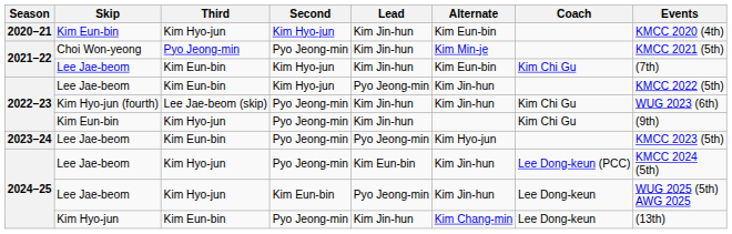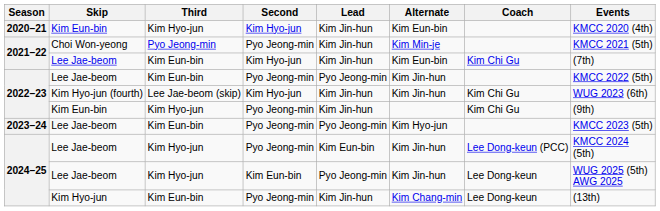 <table class="wikitable">
 <tr>
 <th scope="col">Season</th>
 <th scope="col">Skip</th>
 <th scope="col">Third</th>
 <th scope="col">Second</th>
 <th scope="col">Lead</th>
 <th scope="col">Alternate</th>
 <th scope="col">Coach</th>
 <th scope="col">Events</th>
 </tr>
 <tr>
 <th scope="row">2020–21</th>
 <td><a href='#'>Kim Eun-bin</a></td>
 <td>Kim Hyo-jun</td>
 <td><a href='#'>Kim Hyo-jun</a></td>
 <td>Kim Jin-hun</td>
 <td>Kim Eun-bin</td>
 <td></td>
 <td><a href='#'>KMCC 2020</a> (4th)</td>
 </tr>
 <tr>
 <th scope="row" rowspan="2">2021–22</th>
 <td>Choi Won-yeong</td>
 <td><a href='#'>Pyo Jeong-min</a></td>
 <td>Pyo Jeong-min</td>
 <td>Kim Jin-hun</td>
 <td><a href='#'>Kim Min-je</a></td>
 <td></td>
 <td><a href='#'>KMCC 2021</a> (5th)</td>
 </tr>
 <tr>
 <td><a href='#'>Lee Jae-beom</a></td>
 <td>Kim Eun-bin</td>
 <td>Kim Hyo-jun</td>
 <td>Kim Jin-hun</td>
 <td>Kim Eun-bin</td>
 <td><a href='#'>Kim Chi Gu</a></td>
 <td> (7th)</td>
 </tr>
 <tr>
 <th scope="row" rowspan="3">2022–23</th>
 <td>Lee Jae-beom</td>
 <td>Kim Eun-bin</td>
-<td>Kim Hyo-jun</td>
+<td>Pyo Jeong-min</td>
 <td>Pyo Jeong-min</td>
 <td>Kim Jin-hun</td>
 <td></td>
 <td><a href='#'>KMCC 2022</a> (5th)</td>
 </tr>
 <tr>
 <td>Kim Hyo-jun (fourth)</td>
 <td>Lee Jae-beom (skip)</td>
-<td>Pyo Jeong-min</td>
+<td>Kim Hyo-jun</td>
 <td>Kim Jin-hun</td>
 <td>Kim Jin-hun</td>
 <td>Kim Chi Gu</td>
 <td><a href='#'>WUG 2023</a> (6th)</td>
 </tr>
 <tr>
 <td>Kim Eun-bin</td>
 <td>Kim Hyo-jun</td>
 <td>Pyo Jeong-min</td>
 <td>Kim Jin-hun</td>
 <td></td>
 <td>Kim Chi Gu</td>
 <td> (9th)</td>
 </tr>
 <tr>
 <th scope="row">2023–24</th>
 <td>Lee Jae-beom</td>
 <td>Kim Eun-bin</td>
 <td>Pyo Jeong-min</td>
 <td>Pyo Jeong-min</td>
 <td>Kim Hyo-jun</td>
 <td></td>
 <td><a href='#'>KMCC 2023</a> (5th)</td>
 </tr>
 <tr>
 <th scope="row" rowspan="3">2024–25</th>
 <td>Lee Jae-beom</td>
 <td>Kim Hyo-jun</td>
 <td>Pyo Jeong-min</td>
 <td>Kim Eun-bin</td>
 <td>Kim Jin-hun</td>
 <td><a href='#'>Lee Dong-keun</a> (PCC)</td>
 <td><a href='#'>KMCC 2024</a> <br> (5th)</td>
 </tr>
 <tr>
 <td>Lee Jae-beom</td>
 <td>Kim Hyo-jun</td>
 <td>Kim Eun-bin</td>
 <td>Pyo Jeong-min</td>
 <td>Kim Jin-hun</td>
 <td>Lee Dong-keun</td>
 <td><a href='#'>WUG 2025</a> (5th)<br><a href='#'>AWG 2025</a> </td>
 </tr>
 <tr>
 <td>Kim Hyo-jun</td>
 <td>Kim Eun-bin</td>
 <td>Pyo Jeong-min</td>
 <td>Kim Jin-hun</td>
 <td><a href='#'>Kim Chang-min</a></td>
 <td>Lee Dong-keun</td>
 <td> (13th)</td>
 </tr>
 </table>
